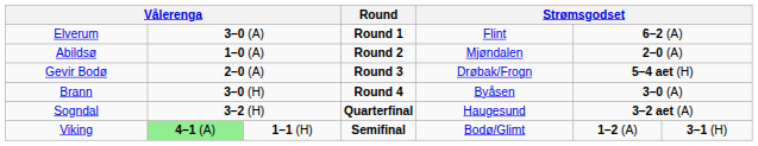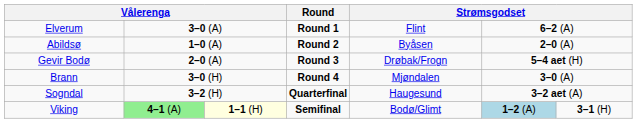 <table border=1 class=wikitable style="text-align:center">
 <tr valign=top>
 <th width=45% colspan=3><a href='#'>Vålerenga</a></th>
 <th width=10%>Round</th>
 <th width=45% colspan=3><a href='#'>Strømsgodset</a></th>
 </tr>
 <tr valign=top>
 <td><a href='#'>Elverum</a></td>
 <td colspan=2><strong>3–0</strong> (A)</td>
 <td><strong>Round 1</strong></td>
 <td><a href='#'>Flint</a></td>
 <td colspan=2><strong>6–2</strong> (A)</td>
 </tr>
 <tr valign=top>
 <td><a href='#'>Abildsø</a></td>
 <td colspan=2><strong>1–0</strong> (A)</td>
 <td><strong>Round 2</strong></td>
-<td><a href='#'>Mjøndalen</a></td>
+<td><a href='#'>Byåsen</a></td>
 <td colspan=2><strong>2–0</strong> (A)</td>
 </tr>
 <tr valign=top>
 <td><a href='#'>Gevir Bodø</a></td>
 <td colspan=2><strong>2–0</strong> (A)</td>
 <td><strong>Round 3</strong></td>
 <td><a href='#'>Drøbak/Frogn</a></td>
 <td colspan=2><strong>5–4 aet</strong> (H)</td>
 </tr>
 <tr valign=top>
 <td><a href='#'>Brann</a></td>
 <td colspan=2><strong>3–0</strong> (H)</td>
 <td><strong>Round 4</strong></td>
-<td><a href='#'>Byåsen</a></td>
+<td><a href='#'>Mjøndalen</a></td>
 <td colspan=2><strong>3–0</strong> (A)</td>
 </tr>
 <tr valign=top>
 <td><a href='#'>Sogndal</a></td>
 <td colspan=2><strong>3–2</strong> (H)</td>
 <td><strong>Quarterfinal</strong></td>
 <td><a href='#'>Haugesund</a></td>
 <td colspan=2><strong>3–2 aet</strong> (A)</td>
 </tr>
 <tr valign=top>
 <td><a href='#'>Viking</a></td>
 <td style="background: lightgreen;"><strong>4–1</strong> (A)</td>
-<td><strong>1–1</strong> (H)</td>
+<td style="background: lightyellow;"><strong>1–1</strong> (H)</td>
 <td><strong>Semifinal</strong></td>
 <td><a href='#'>Bodø/Glimt</a></td>
-<td><strong>1–2</strong> (A)</td>
+<td style="background: lightblue;"><strong>1–2</strong> (A)</td>
 <td><strong>3–1</strong> (H)</td>
 </tr>
 </table>
